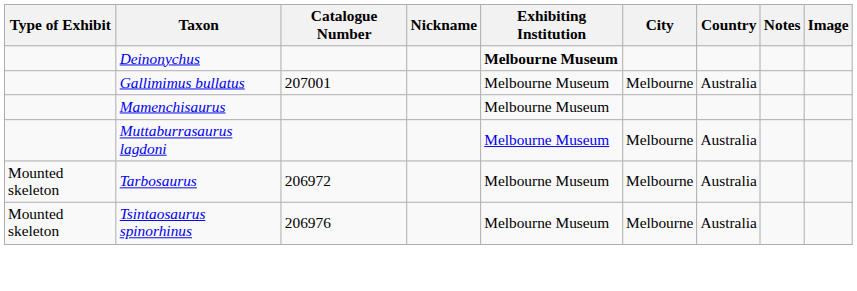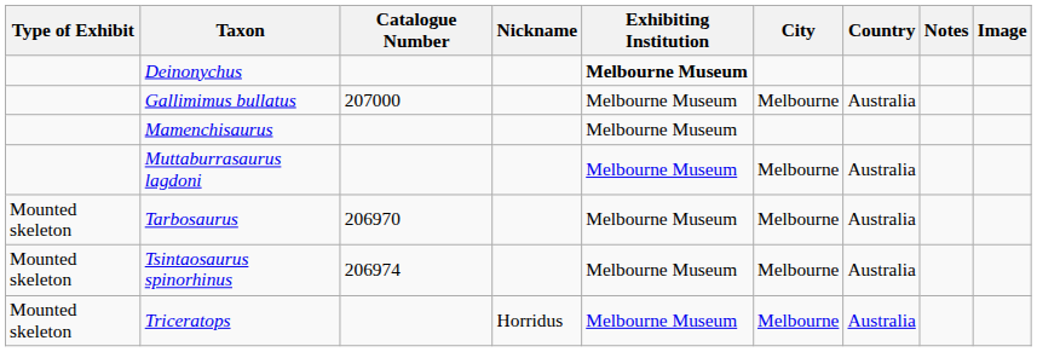 <table class="wikitable sortable" align="center" width="100%">
 <tr>
 <th>Type of Exhibit</th>
 <th>Taxon</th>
 <th>Catalogue Number</th>
 <th>Nickname</th>
 <th>Exhibiting Institution</th>
 <th>City</th>
 <th>Country</th>
 <th class="unsortable">Notes</th>
 <th class="unsortable">Image</th>
 </tr>
 <tr>
 <td></td>
 <td><em><a href='#'>Deinonychus</a></em></td>
 <td></td>
 <td></td>
 <td><strong>Melbourne Museum</strong></td>
 <td></td>
 <td></td>
 <td></td>
 <td></td>
 </tr>
 <tr>
 <td></td>
 <td><a href='#'><em>Gallimimus bullatus</em></a></td>
-<td>207001</td>
+<td>207000</td>
 <td></td>
 <td>Melbourne Museum</td>
 <td>Melbourne</td>
 <td>Australia</td>
 <td></td>
 <td></td>
 </tr>
 <tr>
 <td></td>
 <td><em><a href='#'>Mamenchisaurus</a></em></td>
 <td></td>
 <td></td>
 <td>Melbourne Museum</td>
 <td></td>
 <td></td>
 <td></td>
 <td></td>
 </tr>
 <tr>
 <td></td>
 <td><a href='#'><em>Muttaburrasaurus lagdoni</em></a></td>
 <td></td>
 <td></td>
 <td><a href='#'>Melbourne Museum</a></td>
 <td>Melbourne</td>
 <td>Australia</td>
 <td></td>
 <td></td>
 </tr>
 <tr>
 <td>Mounted skeleton</td>
 <td><em><a href='#'>Tarbosaurus</a></em></td>
-<td>206972</td>
+<td>206970</td>
 <td></td>
 <td>Melbourne Museum</td>
 <td>Melbourne</td>
 <td>Australia</td>
 <td></td>
 <td></td>
 </tr>
 <tr>
 <td>Mounted skeleton</td>
 <td><em><a href='#'>Tsintaosaurus spinorhinus</a></em></td>
-<td>206976</td>
+<td>206974</td>
 <td></td>
 <td>Melbourne Museum</td>
 <td>Melbourne</td>
 <td>Australia</td>
 <td></td>
 <td></td>
 </tr>
+<tr>
+<td>Mounted skeleton</td>
+<td><em><a href='#'>Triceratops</a></em></td>
+<td></td>
+<td>Horridus</td>
+<td><a href='#'>Melbourne Museum</a></td>
+<td><a href='#'>Melbourne</a></td>
+<td><a href='#'>Australia</a></td>
+<td></td>
+<td></td>
+</tr>
 </table>
